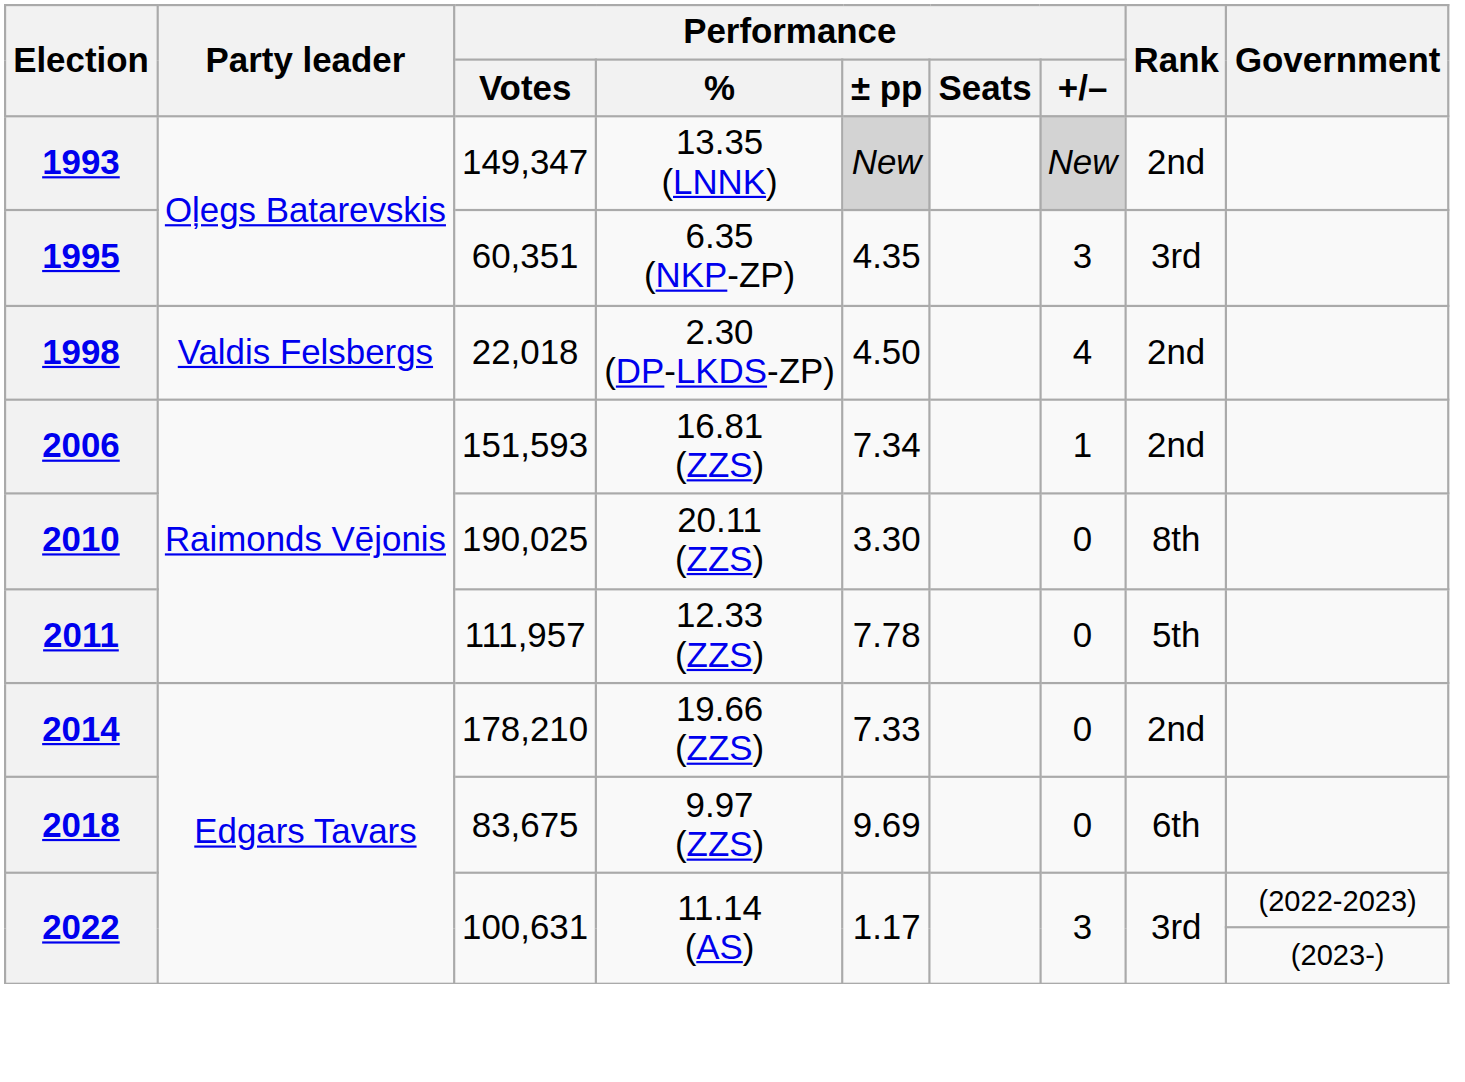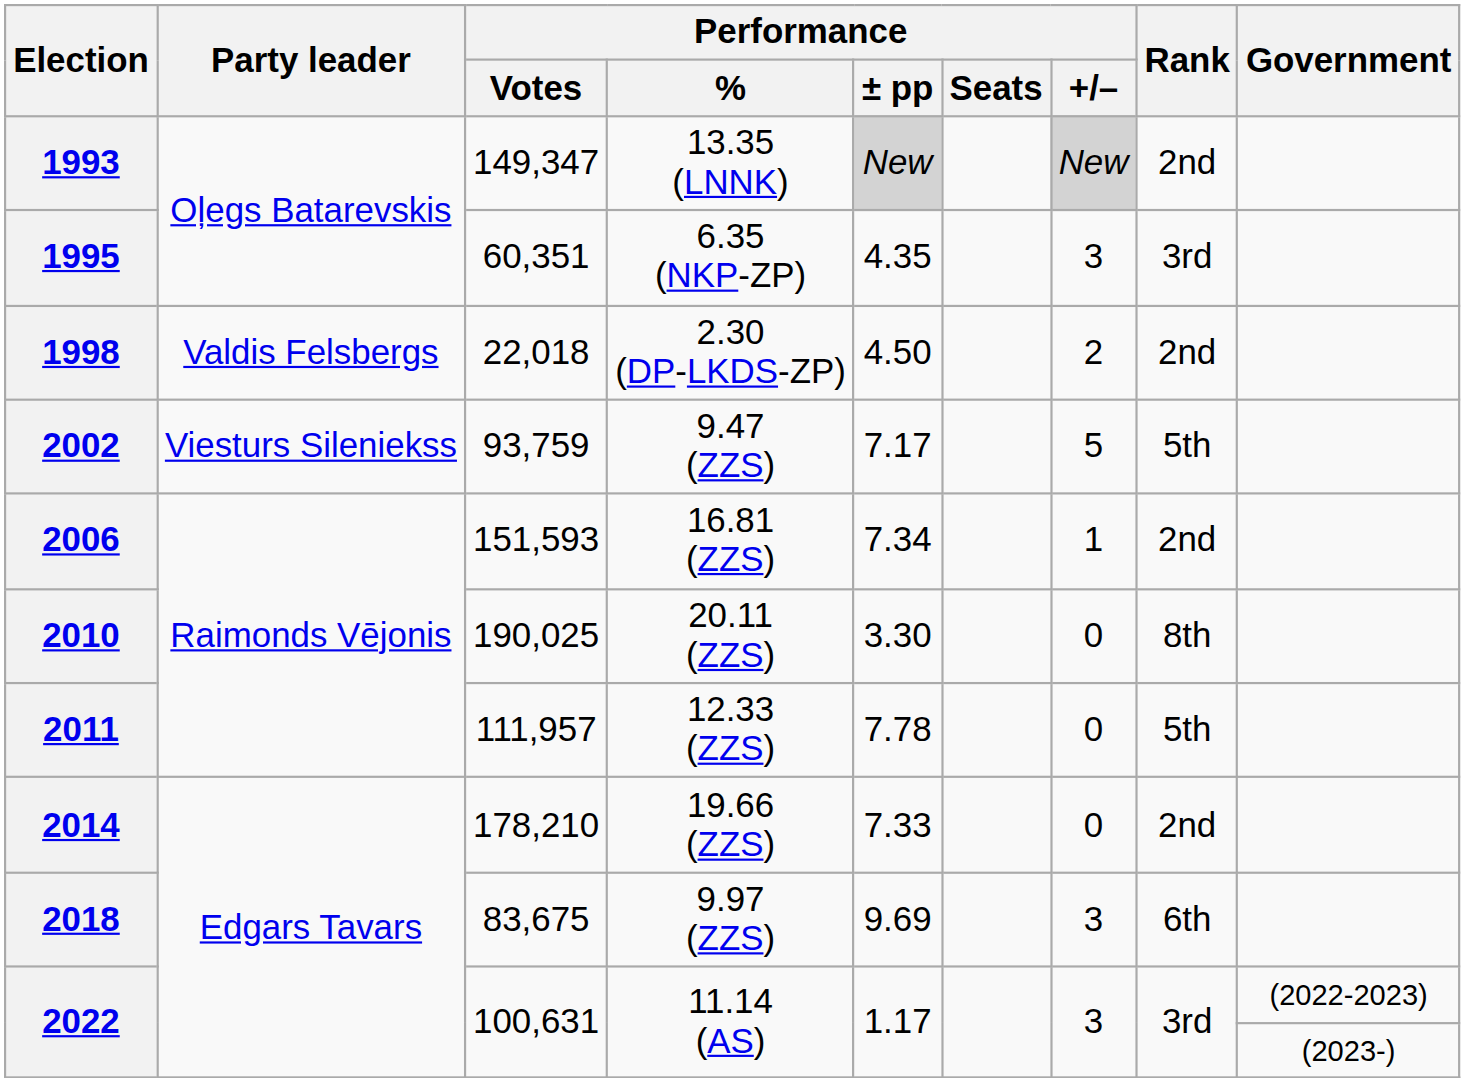 <table class=wikitable style=text-align:center>
 <tr>
 <th rowspan="2"><strong>Election</strong></th>
 <th rowspan="2">Party leader</th>
 <th colspan="5" scope="col">Performance</th>
 <th rowspan="2">Rank</th>
 <th rowspan="2">Government</th>
 </tr>
 <tr>
 <th><strong>Votes</strong></th>
 <th><strong>%</strong></th>
 <th><strong>± pp</strong></th>
 <th><strong>Seats</strong></th>
 <th><strong>+/–</strong></th>
 </tr>
 <tr>
 <th><a href='#'>1993</a></th>
 <td rowspan=2><a href='#'>Oļegs Batarevskis</a></td>
 <td>149,347</td>
 <td>13.35<br>(<a href='#'>LNNK</a>)</td>
 <td bgcolor="lightgrey"><em>New</em></td>
 <td></td>
 <td bgcolor="lightgrey"><em>New</em></td>
 <td>2nd</td>
 <td></td>
 </tr>
 <tr>
 <th><a href='#'>1995</a></th>
 <td>60,351</td>
 <td>6.35<br>(<a href='#'>NKP</a>-ZP)</td>
 <td> 4.35</td>
 <td></td>
 <td> 3</td>
 <td> 3rd</td>
 <td></td>
 </tr>
 <tr>
 <th><a href='#'>1998</a></th>
 <td rowspan=1><a href='#'>Valdis Felsbergs</a></td>
 <td>22,018</td>
 <td>2.30<br>(<a href='#'>DP</a>-<a href='#'>LKDS</a>-ZP)</td>
 <td> 4.50</td>
 <td></td>
-<td> 4</td>
+<td> 2</td>
 <td>2nd</td>
+<td></td>
+</tr>
+<tr>
+<th><a href='#'>2002</a></th>
+<td rowspan=1><a href='#'>Viesturs Sileniekss</a></td>
+<td>93,759</td>
+<td>9.47<br>(<a href='#'>ZZS</a>)</td>
+<td> 7.17</td>
+<td></td>
+<td> 5</td>
+<td> 5th</td>
 <td></td>
 </tr>
 <tr>
 <th><a href='#'>2006</a></th>
 <td rowspan=3><a href='#'>Raimonds Vējonis</a></td>
 <td>151,593</td>
 <td>16.81<br>(<a href='#'>ZZS</a>)</td>
 <td> 7.34</td>
 <td></td>
 <td> 1</td>
 <td> 2nd</td>
 <td></td>
 </tr>
 <tr>
 <th><a href='#'>2010</a></th>
 <td>190,025</td>
 <td>20.11<br>(<a href='#'>ZZS</a>)</td>
 <td> 3.30</td>
 <td></td>
 <td> 0</td>
 <td> 8th</td>
 <td></td>
 </tr>
 <tr>
 <th><a href='#'>2011</a></th>
 <td>111,957</td>
 <td>12.33<br>(<a href='#'>ZZS</a>)</td>
 <td> 7.78</td>
 <td></td>
 <td> 0</td>
 <td> 5th</td>
 <td></td>
 </tr>
 <tr>
 <th><a href='#'>2014</a></th>
 <td rowspan=4><a href='#'>Edgars Tavars</a></td>
 <td>178,210</td>
 <td>19.66<br>(<a href='#'>ZZS</a>)</td>
 <td> 7.33</td>
 <td></td>
 <td> 0</td>
 <td> 2nd</td>
 <td></td>
 </tr>
 <tr>
 <th><a href='#'>2018</a></th>
 <td>83,675</td>
 <td>9.97<br>(<a href='#'>ZZS</a>)</td>
 <td> 9.69</td>
 <td></td>
-<td> 0</td>
+<td> 3</td>
 <td> 6th</td>
 <td></td>
 </tr>
 <tr>
 <th rowspan=2><a href='#'>2022</a></th>
 <td rowspan=2>100,631</td>
 <td rowspan=2>11.14<br>(<a href='#'>AS</a>)</td>
 <td rowspan=2> 1.17</td>
 <td rowspan=2></td>
 <td rowspan=2> 3</td>
 <td rowspan=2> 3rd</td>
 <td> <small>(2022-2023)</small></td>
 </tr>
 <tr>
 <td> <small>(2023-)</small></td>
 </tr>
 <tr>
 </tr>
 </table>
